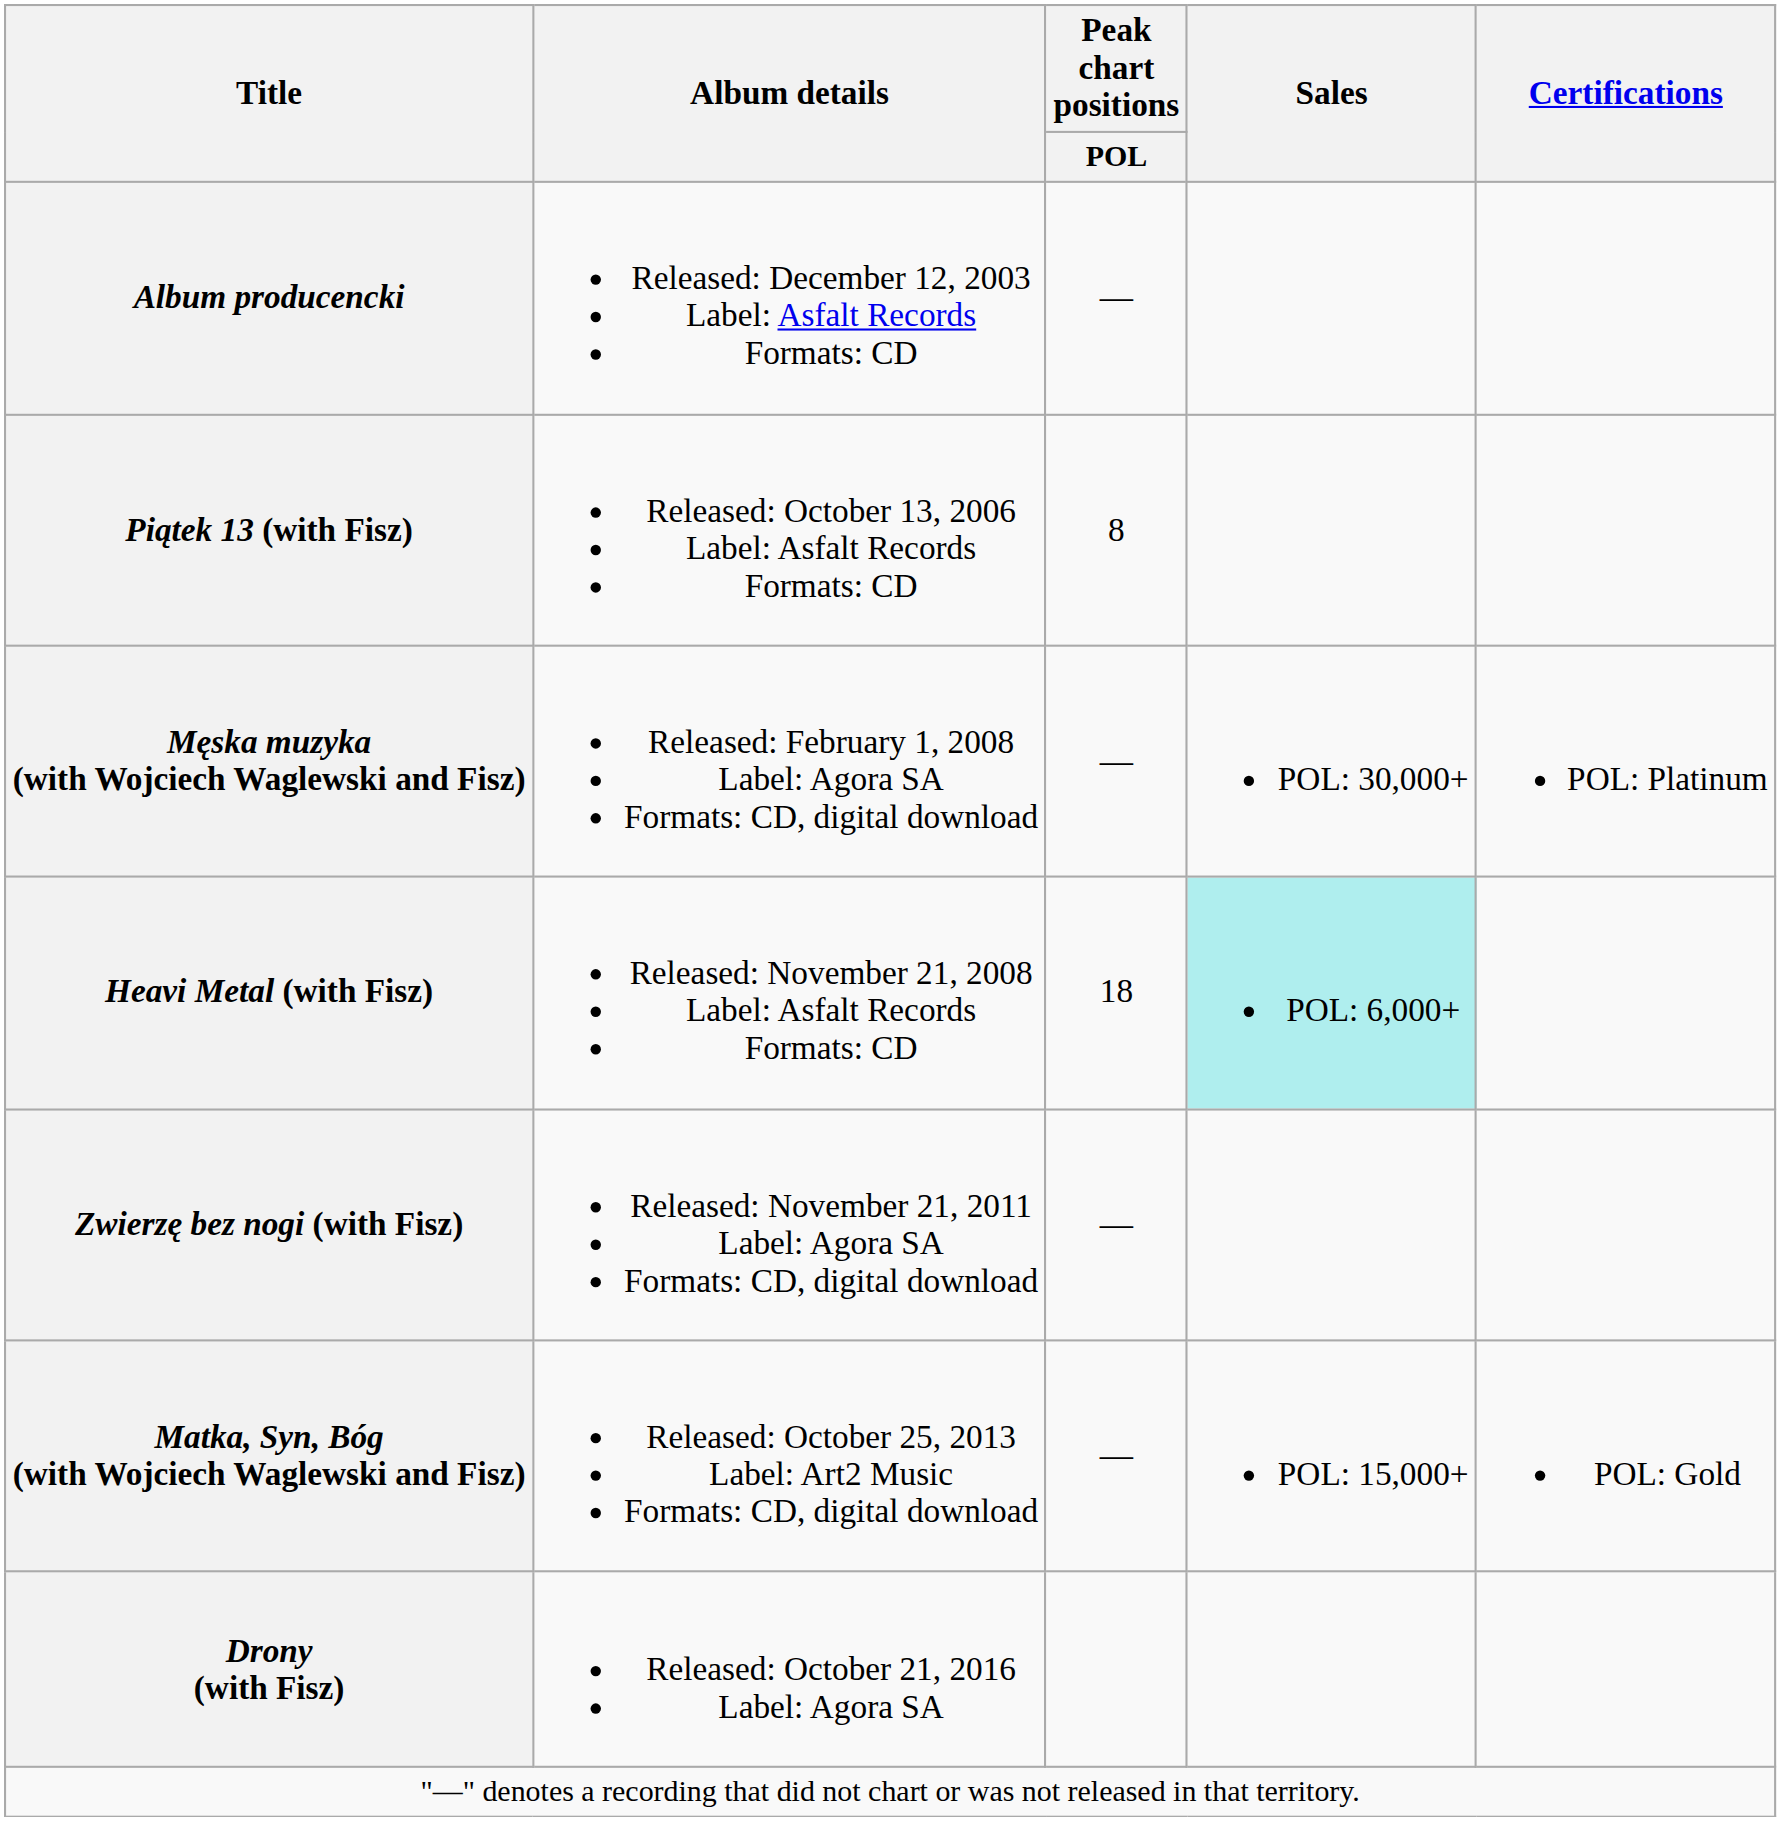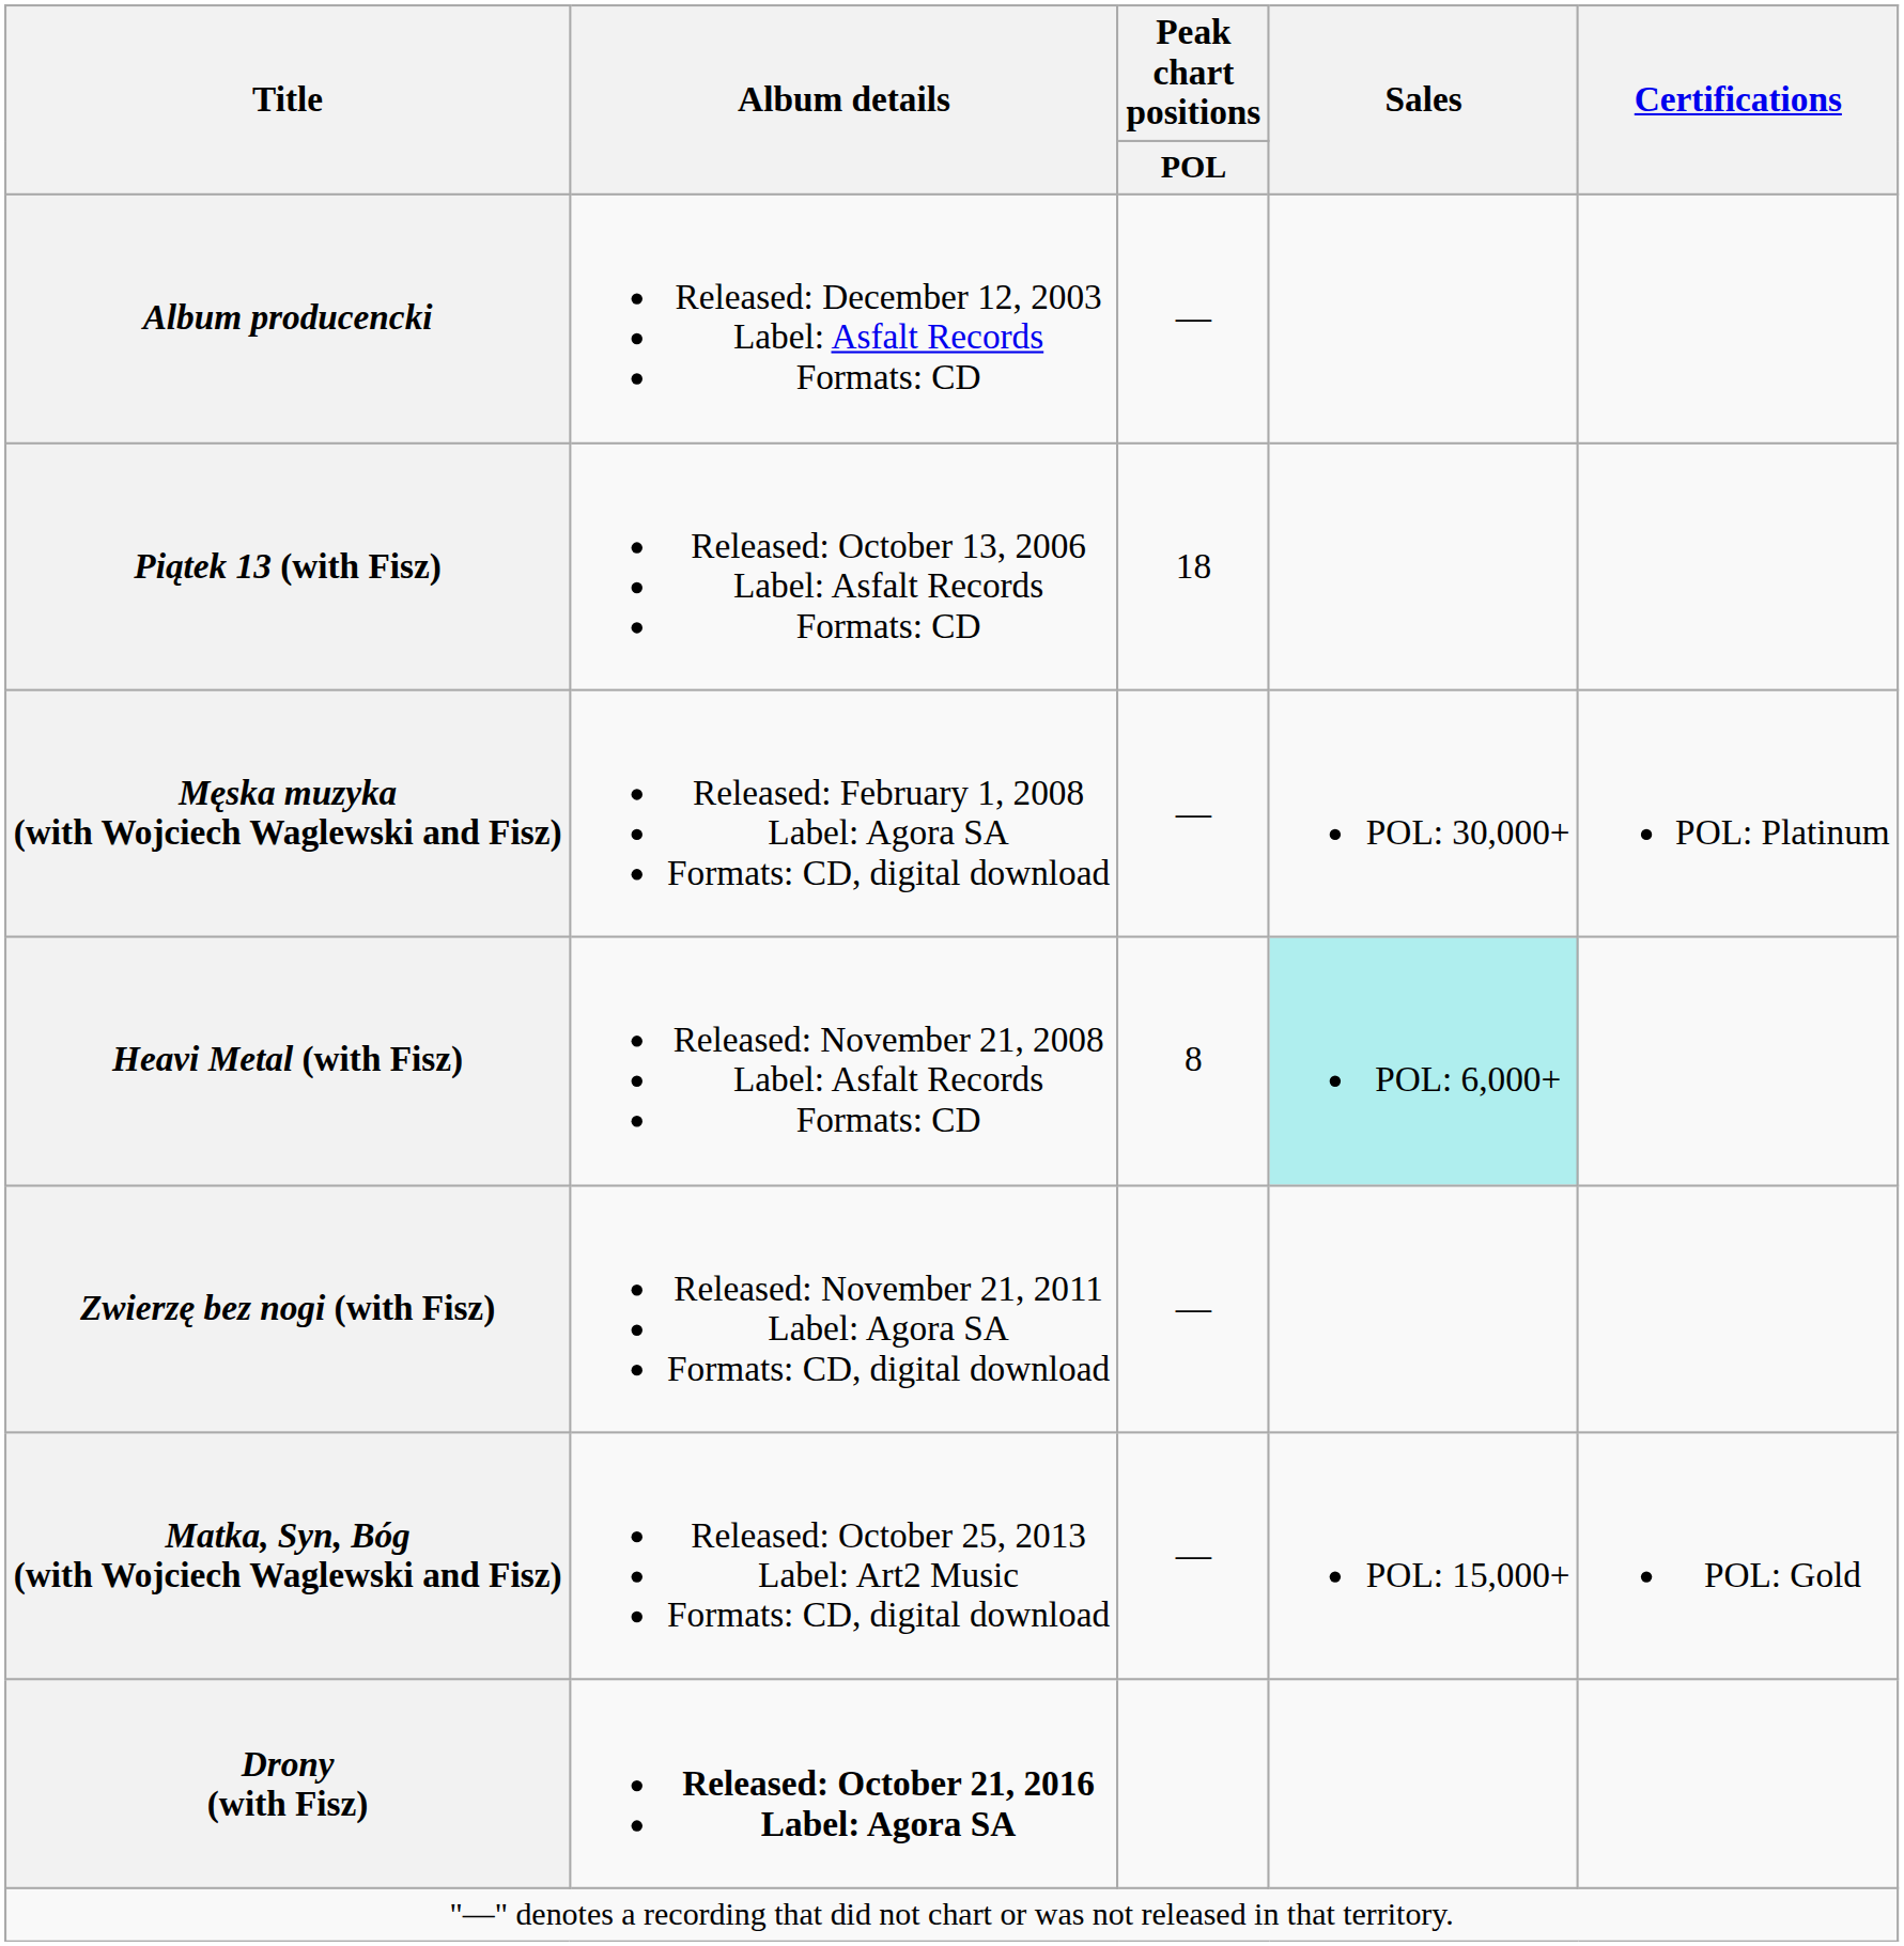 <table class="wikitable plainrowheaders" style="text-align:center;">
 <tr>
 <th scope="col" rowspan="2">Title</th>
 <th scope="col" rowspan="2">Album details</th>
 <th scope="col" colspan="1">Peak chart positions</th>
 <th scope="col" rowspan="2">Sales</th>
 <th scope="col" rowspan="2"><a href='#'>Certifications</a></th>
 </tr>
 <tr>
 <th scope="col" style="width:3em;font-size:90%;">POL<br></th>
 </tr>
 <tr>
 <th scope="row"><em>Album producencki</em></th>
 <td><br><ul><li>Released: December 12, 2003</li><li>Label: <a href='#'>Asfalt Records</a></li><li>Formats: CD</li></ul></td>
 <td>—</td>
 <td></td>
 <td></td>
 </tr>
 <tr>
 <th scope="row"><em>Piątek 13</em> (with Fisz)</th>
 <td><br><ul><li>Released: October 13, 2006</li><li>Label: Asfalt Records</li><li>Formats: CD</li></ul></td>
-<td>8</td>
+<td>18</td>
 <td></td>
 <td></td>
 </tr>
 <tr>
 <th scope="row"><em>Męska muzyka</em><br>(with Wojciech Waglewski and Fisz)</th>
 <td><br><ul><li>Released: February 1, 2008</li><li>Label: Agora SA</li><li>Formats: CD, digital download</li></ul></td>
 <td>—</td>
 <td><br><ul><li>POL: 30,000+</li></ul></td>
 <td><br><ul><li>POL: Platinum</li></ul></td>
 </tr>
 <tr>
 <th scope="row"><em>Heavi Metal</em> (with Fisz)</th>
 <td><br><ul><li>Released: November 21, 2008</li><li>Label: Asfalt Records</li><li>Formats: CD</li></ul></td>
-<td>18</td>
+<td>8</td>
 <td style="background: paleturquoise;"><br><ul><li>POL: 6,000+</li></ul></td>
 <td></td>
 </tr>
 <tr>
 <th scope="row"><em>Zwierzę bez nogi</em> (with Fisz)</th>
 <td><br><ul><li>Released: November 21, 2011</li><li>Label: Agora SA</li><li>Formats: CD, digital download</li></ul></td>
 <td>—</td>
 <td></td>
 <td></td>
 </tr>
 <tr>
 <th scope="row"><em>Matka, Syn, Bóg</em><br>(with Wojciech Waglewski and Fisz)</th>
 <td><br><ul><li>Released: October 25, 2013</li><li>Label: Art2 Music</li><li>Formats: CD, digital download</li></ul></td>
 <td>—</td>
 <td><br><ul><li>POL: 15,000+</li></ul></td>
 <td><br><ul><li>POL: Gold</li></ul></td>
 </tr>
 <tr>
 <th scope="row"><em>Drony</em><br>(with Fisz)</th>
-<td><br><ul><li>Released: October 21, 2016</li><li>Label: Agora SA</li></ul></td>
+<td><strong><br><ul><li>Released: October 21, 2016</li><li>Label: Agora SA</li></ul></strong></td>
 <td></td>
 <td></td>
 <td></td>
 </tr>
 <tr>
 <td colspan="20" style="font-size:90%">"—" denotes a recording that did not chart or was not released in that territory.</td>
 </tr>
 </table>
